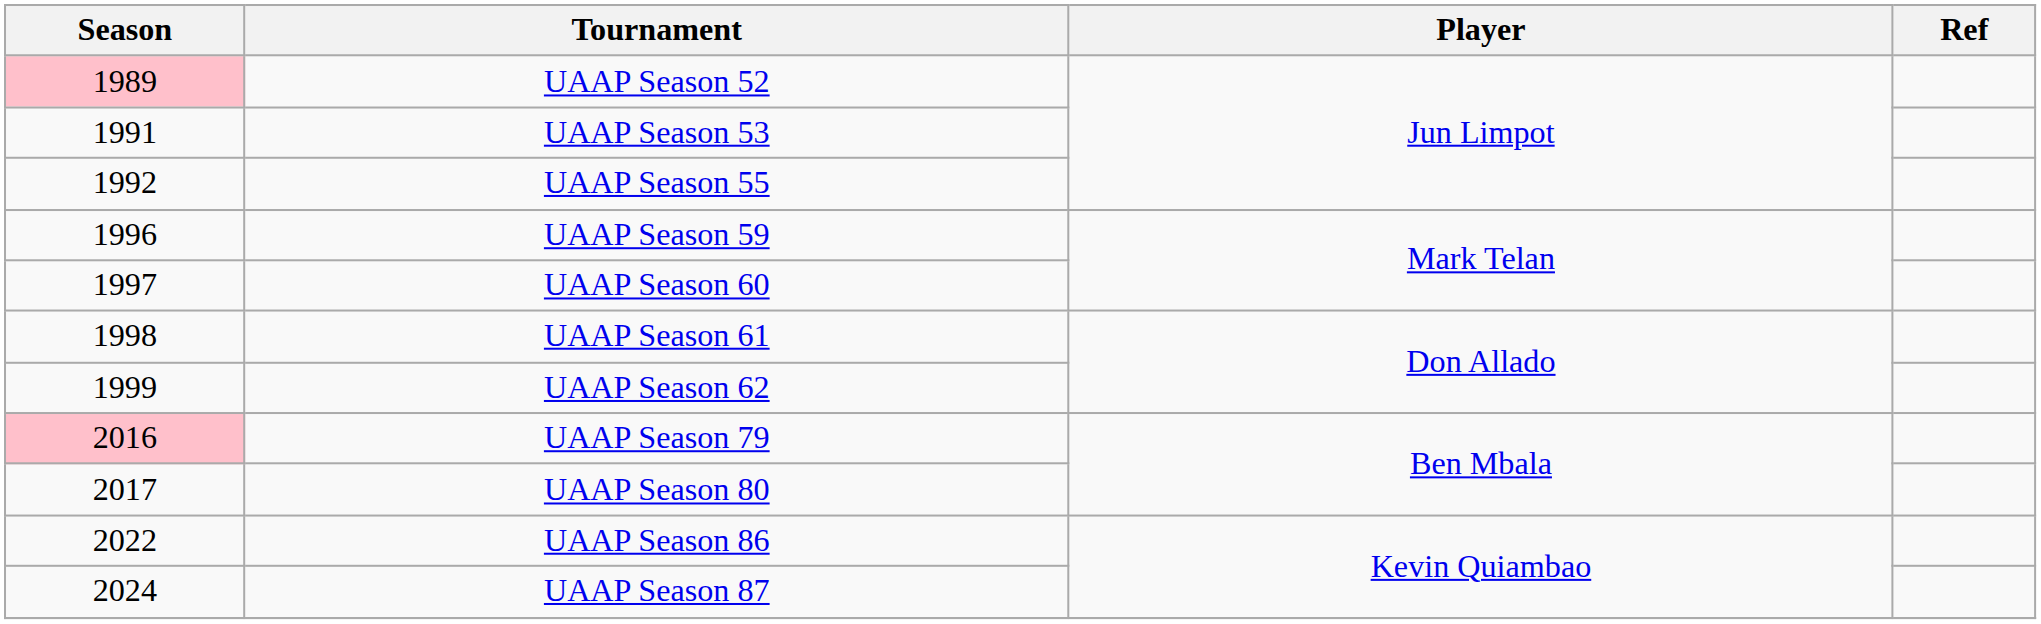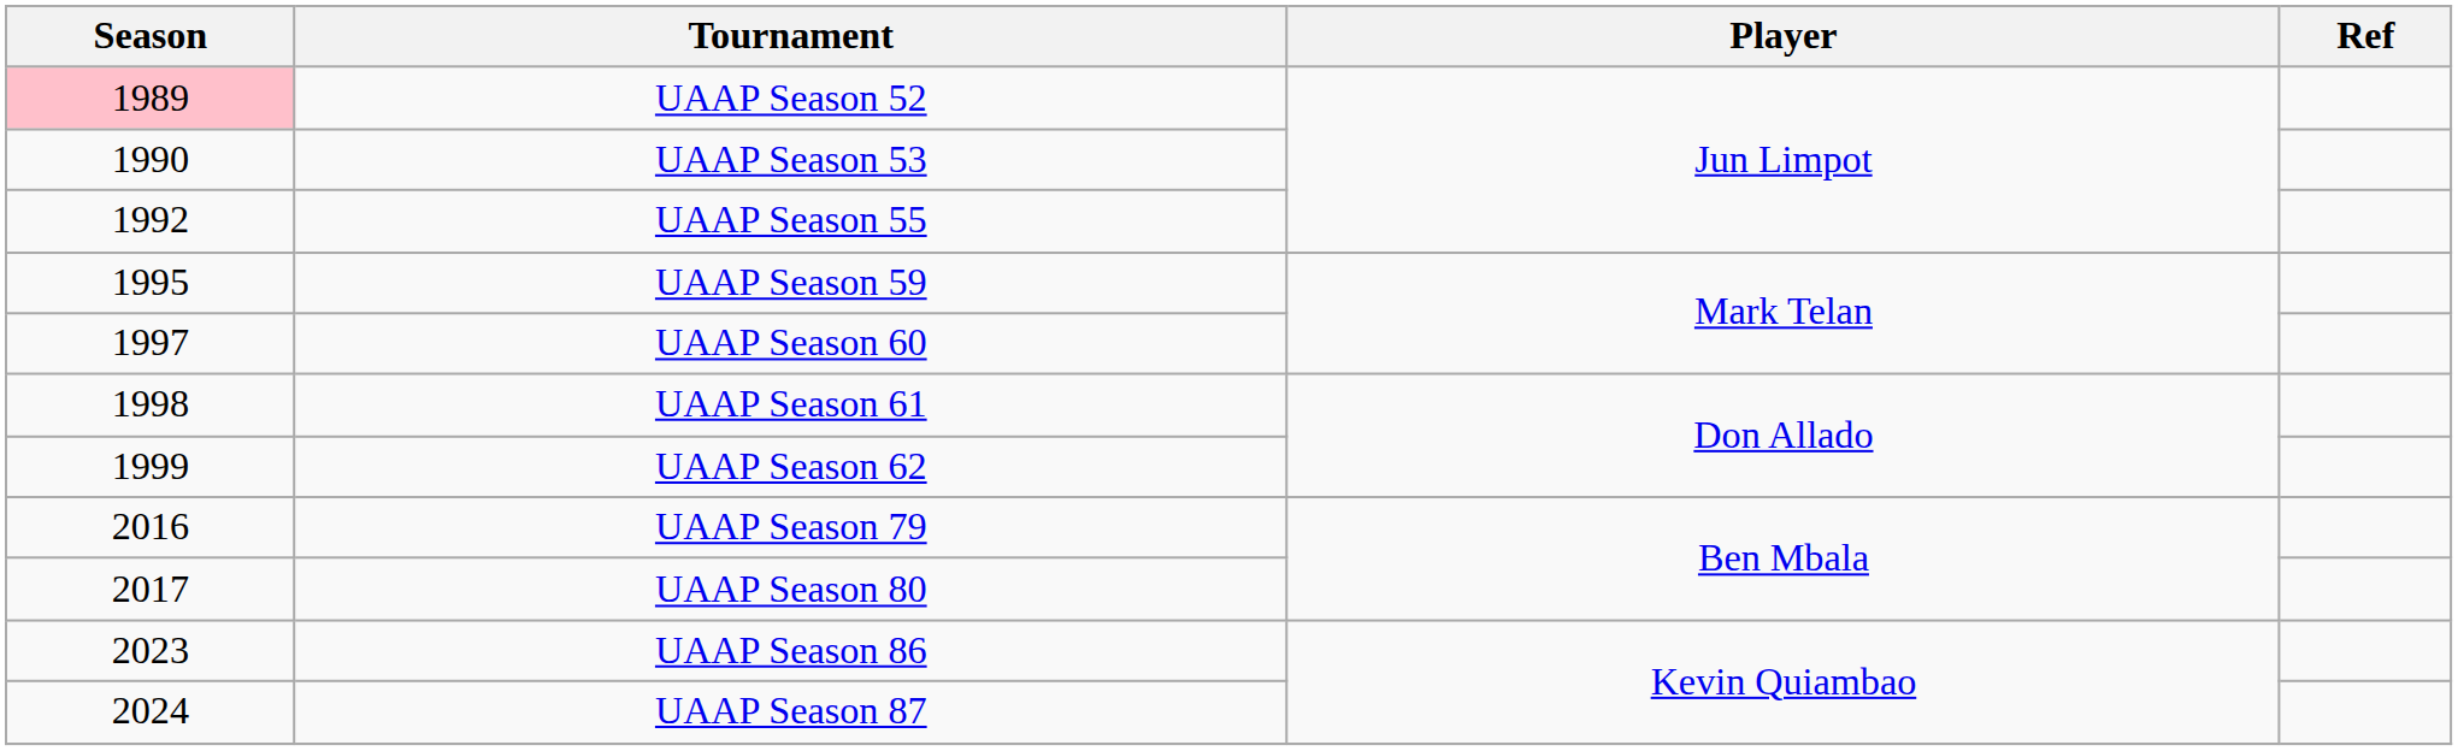 <table class="wikitable sortable" style="text-align:center; width:80%">
 <tr>
 <th style="width:25px;">Season</th>
 <th style="width:180px;">Tournament</th>
 <th style="width:180px;">Player</th>
 <th style="width:25px;">Ref</th>
 </tr>
 <tr>
 <td style="background: pink;">1989</td>
 <td><a href='#'>UAAP Season 52</a></td>
 <td rowspan="3"><a href='#'>Jun Limpot</a></td>
 <td></td>
 </tr>
 <tr>
-<td>1991</td>
+<td>1990</td>
 <td><a href='#'>UAAP Season 53</a></td>
 <td></td>
 </tr>
 <tr>
 <td>1992</td>
 <td><a href='#'>UAAP Season 55</a></td>
 <td></td>
 </tr>
 <tr>
-<td>1996</td>
+<td>1995</td>
 <td><a href='#'>UAAP Season 59</a></td>
 <td rowspan="2"><a href='#'>Mark Telan</a></td>
 <td></td>
 </tr>
 <tr>
 <td>1997</td>
 <td><a href='#'>UAAP Season 60</a></td>
 <td></td>
 </tr>
 <tr>
 <td>1998</td>
 <td><a href='#'>UAAP Season 61</a></td>
 <td rowspan="2"><a href='#'>Don Allado</a></td>
 <td></td>
 </tr>
 <tr>
 <td>1999</td>
 <td><a href='#'>UAAP Season 62</a></td>
 <td></td>
 </tr>
 <tr>
-<td style="background: pink;">2016</td>
+<td>2016</td>
 <td><a href='#'>UAAP Season 79</a></td>
 <td rowspan="2"><a href='#'>Ben Mbala</a></td>
 <td></td>
 </tr>
 <tr>
 <td>2017</td>
 <td><a href='#'>UAAP Season 80</a></td>
 <td></td>
 </tr>
 <tr>
-<td>2022</td>
+<td>2023</td>
 <td><a href='#'>UAAP Season 86</a></td>
 <td rowspan="2"><a href='#'>Kevin Quiambao</a></td>
 <td></td>
 </tr>
 <tr>
 <td>2024</td>
 <td><a href='#'>UAAP Season 87</a></td>
 <td></td>
 </tr>
 <tr>
 </tr>
 </table>
